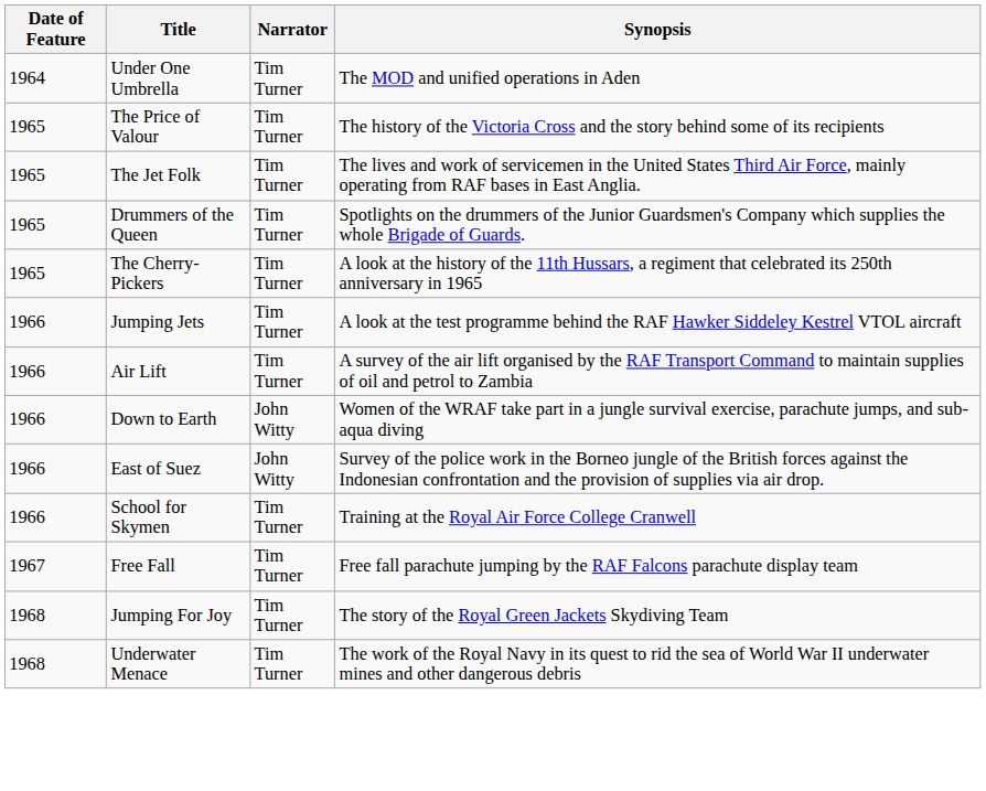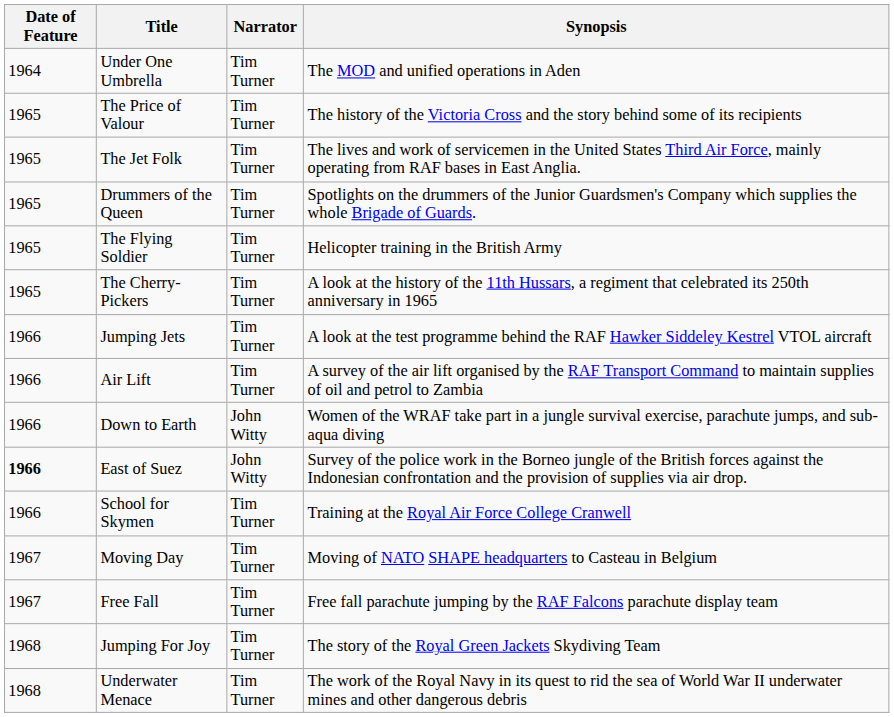 <table class="wikitable">
 <tr>
 <th>Date of Feature</th>
 <th>Title</th>
 <th>Narrator</th>
 <th>Synopsis</th>
 </tr>
 <tr>
 <td>1964</td>
 <td>Under One Umbrella</td>
 <td>Tim Turner</td>
 <td>The <a href='#'>MOD</a> and unified operations in Aden</td>
 </tr>
 <tr>
 <td>1965</td>
 <td>The Price of Valour</td>
 <td>Tim Turner</td>
 <td>The history of the <a href='#'>Victoria Cross</a> and the story behind some of its recipients</td>
 </tr>
 <tr>
 <td>1965</td>
 <td>The Jet Folk</td>
 <td>Tim Turner</td>
 <td>The lives and work of servicemen in the United States <a href='#'>Third Air Force</a>, mainly operating from RAF bases in East Anglia.</td>
 </tr>
 <tr>
 <td>1965</td>
 <td>Drummers of the Queen</td>
 <td>Tim Turner</td>
 <td>Spotlights on the drummers of the Junior Guardsmen's Company which supplies the whole <a href='#'>Brigade of Guards</a>.</td>
 </tr>
 <tr>
 <td>1965</td>
+<td>The Flying Soldier</td>
+<td>Tim Turner</td>
+<td>Helicopter training in the British Army</td>
+</tr>
+<tr>
+<td>1965</td>
 <td>The Cherry-Pickers</td>
 <td>Tim Turner</td>
 <td>A look at the history of the <a href='#'>11th Hussars</a>, a regiment that celebrated its 250th anniversary in 1965</td>
 </tr>
 <tr>
 <td>1966</td>
 <td>Jumping Jets</td>
 <td>Tim Turner</td>
 <td>A look at the test programme behind the RAF <a href='#'>Hawker Siddeley Kestrel</a> VTOL aircraft</td>
 </tr>
 <tr>
 <td>1966</td>
 <td>Air Lift</td>
 <td>Tim Turner</td>
 <td>A survey of the air lift organised by the <a href='#'>RAF Transport Command</a> to maintain supplies of oil and petrol to Zambia</td>
 </tr>
 <tr>
 <td>1966</td>
 <td>Down to Earth</td>
 <td>John Witty</td>
 <td>Women of the WRAF take part in a jungle survival exercise, parachute jumps, and sub-aqua diving</td>
 </tr>
 <tr>
-<td>1966</td>
+<td><strong>1966</strong></td>
 <td>East of Suez</td>
 <td>John Witty</td>
 <td>Survey of the police work in the Borneo jungle of the British forces against the Indonesian confrontation and the provision of supplies via air drop.</td>
 </tr>
 <tr>
 <td>1966</td>
 <td>School for Skymen</td>
 <td>Tim Turner</td>
 <td>Training at the <a href='#'>Royal Air Force College Cranwell</a></td>
+</tr>
+<tr>
+<td>1967</td>
+<td>Moving Day</td>
+<td>Tim Turner</td>
+<td>Moving of <a href='#'>NATO</a> <a href='#'>SHAPE headquarters</a> to Casteau in Belgium</td>
 </tr>
 <tr>
 <td>1967</td>
 <td>Free Fall</td>
 <td>Tim Turner</td>
 <td>Free fall parachute jumping by the <a href='#'>RAF Falcons</a> parachute display team</td>
 </tr>
 <tr>
 <td>1968</td>
 <td>Jumping For Joy</td>
 <td>Tim Turner</td>
 <td>The story of the <a href='#'>Royal Green Jackets</a> Skydiving Team</td>
 </tr>
 <tr>
 <td>1968</td>
 <td>Underwater Menace</td>
 <td>Tim Turner</td>
 <td>The work of the Royal Navy in its quest to rid the sea of World War II underwater mines and other dangerous debris</td>
 </tr>
 </table>
